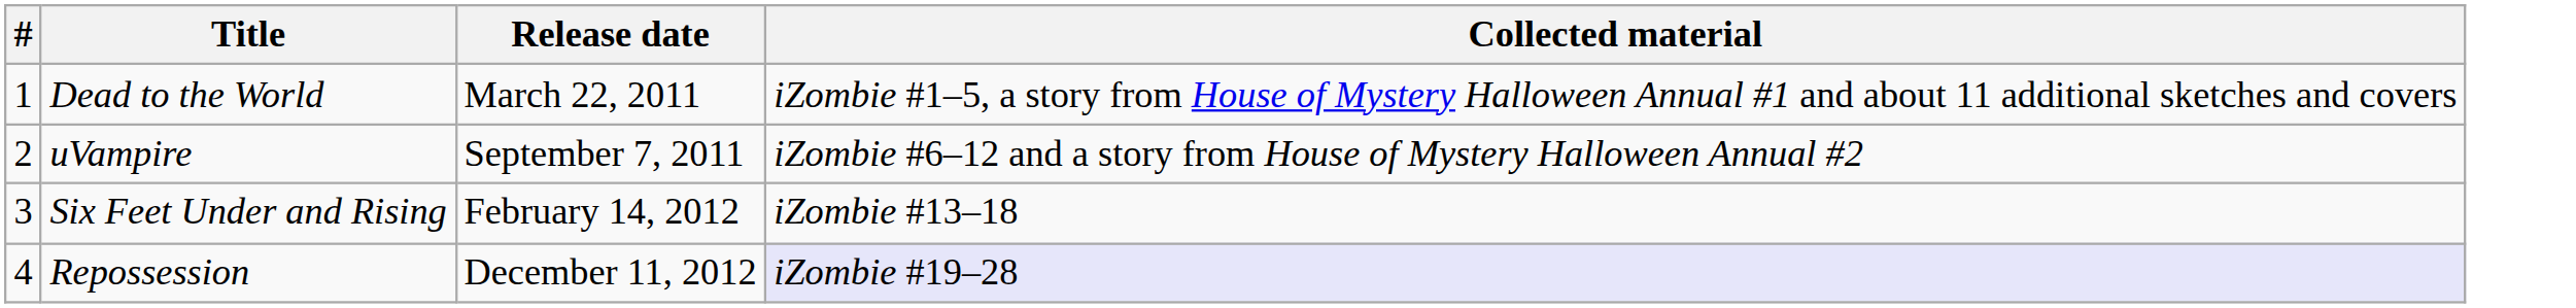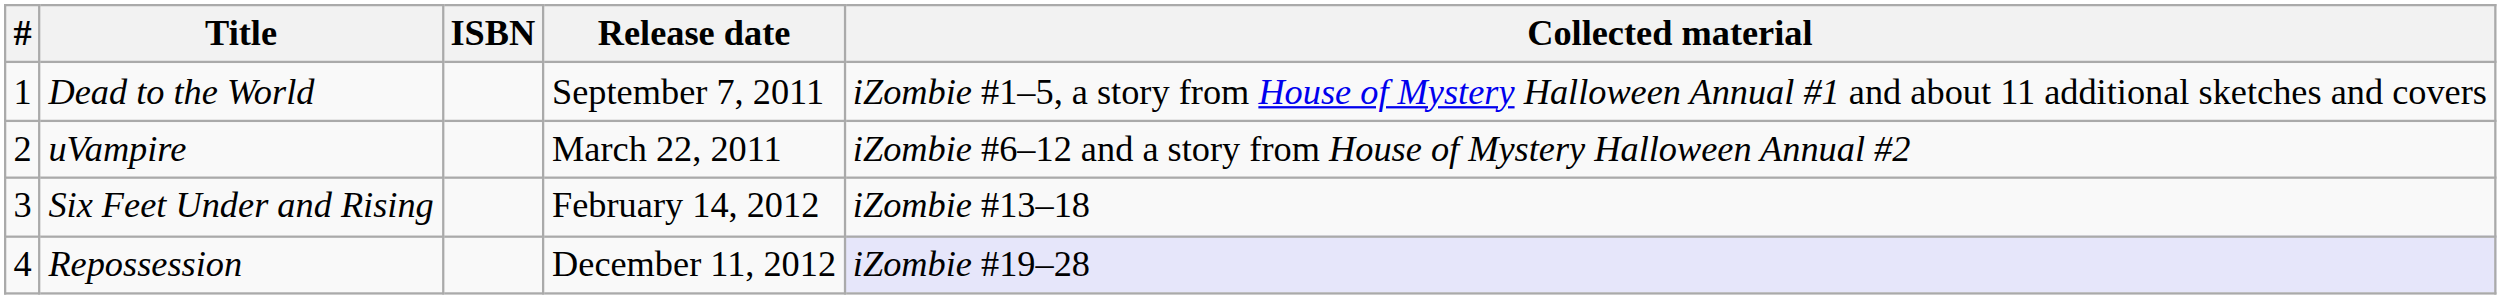 <table class="wikitable">
 <tr>
 <th>#</th>
 <th>Title</th>
+<th>ISBN</th>
 <th>Release date</th>
 <th>Collected material</th>
 </tr>
 <tr>
 <td>1</td>
 <td><em>Dead to the World</em></td>
-<td>March 22, 2011</td>
+<td></td>
+<td>September 7, 2011</td>
 <td><em>iZombie</em> #1–5, a story from <em><a href='#'>House of Mystery</a> Halloween Annual #1</em> and about 11 additional sketches and covers</td>
 </tr>
 <tr>
 <td>2</td>
 <td><em>uVampire</em></td>
-<td>September 7, 2011</td>
+<td></td>
+<td>March 22, 2011</td>
 <td><em>iZombie</em> #6–12 and a story from <em>House of Mystery Halloween Annual #2</em></td>
 </tr>
 <tr>
 <td>3</td>
 <td><em>Six Feet Under and Rising</em></td>
+<td></td>
 <td>February 14, 2012</td>
 <td><em>iZombie</em> #13–18</td>
 </tr>
 <tr>
 <td>4</td>
 <td><em>Repossession</em></td>
+<td></td>
 <td>December 11, 2012</td>
 <td style="background: lavender;"><em>iZombie</em> #19–28</td>
 </tr>
 </table>
